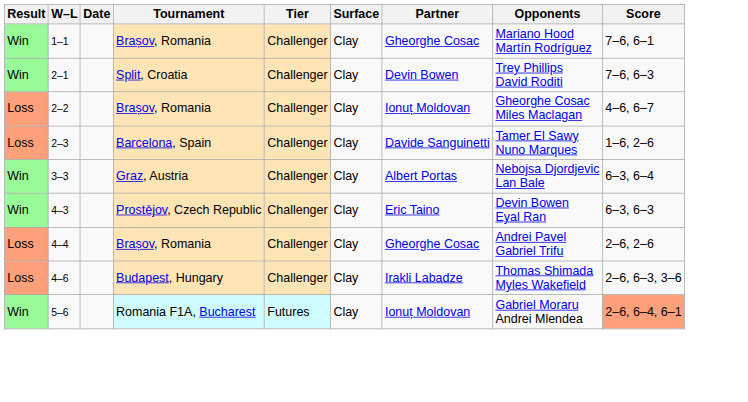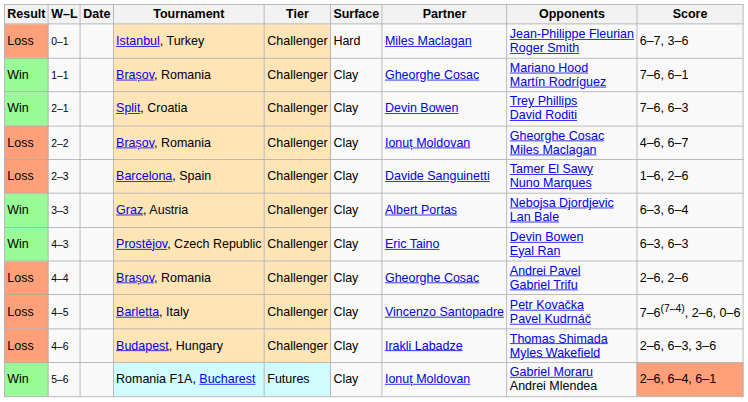 <table class="sortable wikitable">
 <tr>
 <th>Result</th>
 <th class="unsortable">W–L</th>
 <th>Date</th>
 <th>Tournament</th>
 <th>Tier</th>
 <th>Surface</th>
 <th>Partner</th>
 <th>Opponents</th>
 <th class="unsortable">Score</th>
+</tr>
+<tr>
+<td style="background:#ffa07a;">Loss</td>
+<td><small>0–1</small></td>
+<td></td>
+<td style="background:moccasin;"><a href='#'>Istanbul</a>, Turkey</td>
+<td style="background:moccasin;">Challenger</td>
+<td>Hard</td>
+<td> <a href='#'>Miles Maclagan</a></td>
+<td> <a href='#'>Jean-Philippe Fleurian</a> <br>  <a href='#'>Roger Smith</a></td>
+<td>6–7, 3–6</td>
 </tr>
 <tr>
 <td style="background:#98fb98;">Win</td>
 <td><small>1–1</small></td>
 <td></td>
 <td style="background:moccasin;"><a href='#'>Brașov</a>, Romania</td>
 <td style="background:moccasin;">Challenger</td>
 <td>Clay</td>
 <td> <a href='#'>Gheorghe Cosac</a></td>
 <td> <a href='#'>Mariano Hood</a> <br>  <a href='#'>Martín Rodríguez</a></td>
 <td>7–6, 6–1</td>
 </tr>
 <tr>
 <td style="background:#98fb98;">Win</td>
 <td><small>2–1</small></td>
 <td></td>
 <td style="background:moccasin;"><a href='#'>Split</a>, Croatia</td>
 <td style="background:moccasin;">Challenger</td>
 <td>Clay</td>
 <td> <a href='#'>Devin Bowen</a></td>
 <td> <a href='#'>Trey Phillips</a> <br>  <a href='#'>David Roditi</a></td>
 <td>7–6, 6–3</td>
 </tr>
 <tr>
 <td style="background:#ffa07a;">Loss</td>
 <td><small>2–2</small></td>
 <td></td>
 <td style="background:moccasin;"><a href='#'>Brașov</a>, Romania</td>
 <td style="background:moccasin;">Challenger</td>
 <td>Clay</td>
 <td> <a href='#'>Ionuț Moldovan</a></td>
 <td> <a href='#'>Gheorghe Cosac</a> <br>  <a href='#'>Miles Maclagan</a></td>
 <td>4–6, 6–7</td>
 </tr>
 <tr>
 <td style="background:#ffa07a;">Loss</td>
 <td><small>2–3</small></td>
 <td></td>
 <td style="background:moccasin;"><a href='#'>Barcelona</a>, Spain</td>
 <td style="background:moccasin;">Challenger</td>
 <td>Clay</td>
 <td> <a href='#'>Davide Sanguinetti</a></td>
 <td> <a href='#'>Tamer El Sawy</a> <br>  <a href='#'>Nuno Marques</a></td>
 <td>1–6, 2–6</td>
 </tr>
 <tr>
 <td style="background:#98fb98;">Win</td>
 <td><small>3–3</small></td>
 <td></td>
 <td style="background:moccasin;"><a href='#'>Graz</a>, Austria</td>
 <td style="background:moccasin;">Challenger</td>
 <td>Clay</td>
 <td> <a href='#'>Albert Portas</a></td>
 <td> <a href='#'>Nebojsa Djordjevic</a> <br>  <a href='#'>Lan Bale</a></td>
 <td>6–3, 6–4</td>
 </tr>
 <tr>
 <td style="background:#98fb98;">Win</td>
 <td><small>4–3</small></td>
 <td></td>
 <td style="background:moccasin;"><a href='#'>Prostějov</a>, Czech Republic</td>
 <td style="background:moccasin;">Challenger</td>
 <td>Clay</td>
 <td> <a href='#'>Eric Taino</a></td>
 <td> <a href='#'>Devin Bowen</a> <br>  <a href='#'>Eyal Ran</a></td>
 <td>6–3, 6–3</td>
 </tr>
 <tr>
 <td style="background:#ffa07a;">Loss</td>
 <td><small>4–4</small></td>
 <td></td>
 <td style="background:moccasin;"><a href='#'>Brașov</a>, Romania</td>
 <td style="background:moccasin;">Challenger</td>
 <td>Clay</td>
 <td> <a href='#'>Gheorghe Cosac</a></td>
 <td> <a href='#'>Andrei Pavel</a> <br>  <a href='#'>Gabriel Trifu</a></td>
 <td>2–6, 2–6</td>
 </tr>
 <tr>
 <td style="background:#ffa07a;">Loss</td>
+<td><small>4–5</small></td>
+<td></td>
+<td style="background:moccasin;"><a href='#'>Barletta</a>, Italy</td>
+<td style="background:moccasin;">Challenger</td>
+<td>Clay</td>
+<td> <a href='#'>Vincenzo Santopadre</a></td>
+<td> <a href='#'>Petr Kovačka</a> <br>  <a href='#'>Pavel Kudrnáč</a></td>
+<td>7–6<sup>(7–4)</sup>, 2–6, 0–6</td>
+</tr>
+<tr>
+<td style="background:#ffa07a;">Loss</td>
 <td><small>4–6</small></td>
 <td></td>
 <td style="background:moccasin;"><a href='#'>Budapest</a>, Hungary</td>
 <td style="background:moccasin;">Challenger</td>
 <td>Clay</td>
 <td> <a href='#'>Irakli Labadze</a></td>
 <td> <a href='#'>Thomas Shimada</a> <br>  <a href='#'>Myles Wakefield</a></td>
 <td>2–6, 6–3, 3–6</td>
 </tr>
 <tr>
 <td style="background:#98fb98;">Win</td>
 <td><small>5–6</small></td>
 <td></td>
 <td style="background:#cffcff;">Romania F1A, <a href='#'>Bucharest</a></td>
 <td style="background:#cffcff;">Futures</td>
 <td>Clay</td>
 <td> <a href='#'>Ionuț Moldovan</a></td>
 <td> <a href='#'>Gabriel Moraru</a> <br>  Andrei Mlendea</td>
 <td style="background: lightsalmon;">2–6, 6–4, 6–1</td>
 </tr>
 </table>
